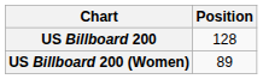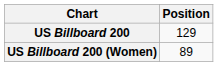 <table class="wikitable sortable plainrowheaders" style="text-align:center">
 <tr>
 <th scope="col">Chart</th>
 <th scope="col">Position</th>
 </tr>
 <tr>
 <th scope="row">US <em>Billboard</em> 200</th>
-<td>128</td>
+<td>129</td>
 </tr>
 <tr>
 <th scope="row">US <em>Billboard</em> 200 (Women)</th>
 <td>89</td>
 </tr>
 </table>
